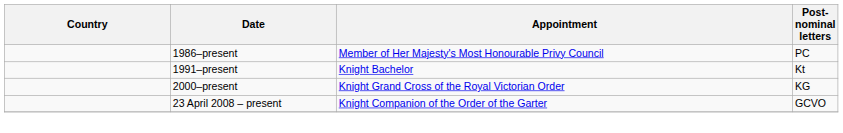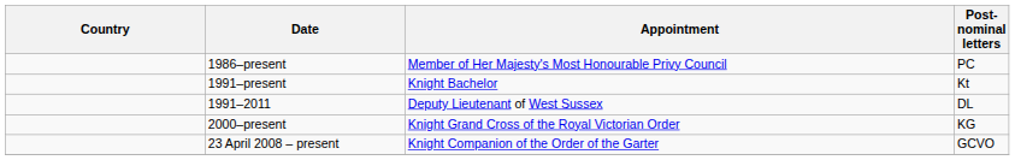 <table class="wikitable" style="width:100%;">
 <tr>
 <th style="width:20%;">Country</th>
 <th style="width:20%;">Date</th>
 <th style="width:55%;">Appointment</th>
 <th style="width:5%;">Post-nominal letters</th>
 </tr>
 <tr>
 <td></td>
 <td>1986–present</td>
 <td><a href='#'>Member of Her Majesty's Most Honourable Privy Council</a></td>
 <td>PC</td>
 </tr>
 <tr>
 <td></td>
 <td>1991–present</td>
 <td><a href='#'>Knight Bachelor</a></td>
 <td>Kt</td>
 </tr>
 <tr>
 <td></td>
+<td>1991–2011</td>
+<td><a href='#'>Deputy Lieutenant</a> of <a href='#'>West Sussex</a></td>
+<td>DL</td>
+</tr>
+<tr>
+<td></td>
 <td>2000–present</td>
 <td><a href='#'>Knight Grand Cross of the Royal Victorian Order</a></td>
 <td>KG</td>
 </tr>
 <tr>
 <td></td>
 <td>23 April 2008 – present</td>
 <td><a href='#'>Knight Companion of the Order of the Garter</a></td>
 <td>GCVO</td>
 </tr>
 <tr>
 </tr>
 </table>
